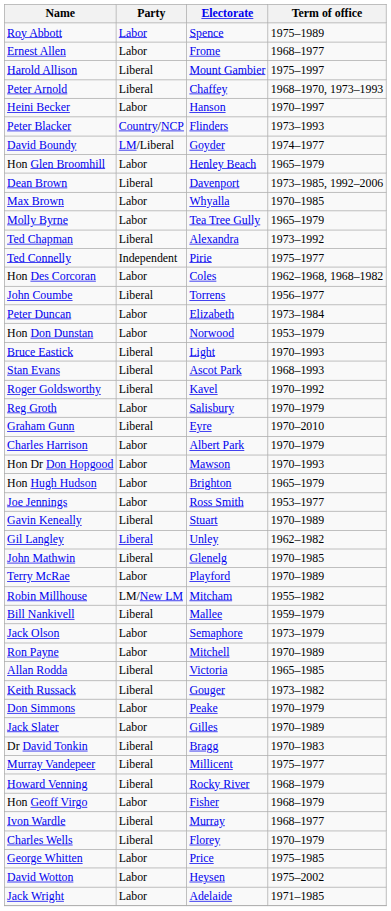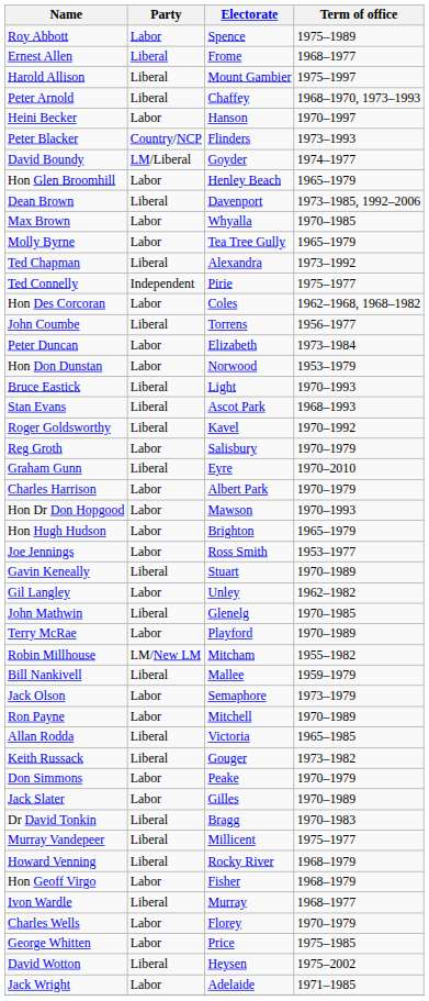 <table class="wikitable sortable">
 <tr>
 <th>Name</th>
 <th>Party</th>
 <th><a href='#'>Electorate</a></th>
 <th>Term of office</th>
 </tr>
 <tr>
 <td><a href='#'>Roy Abbott</a></td>
 <td><a href='#'>Labor</a></td>
 <td><a href='#'>Spence</a></td>
 <td>1975–1989</td>
 </tr>
 <tr>
 <td><a href='#'>Ernest Allen</a></td>
-<td>Labor</td>
+<td><a href='#'>Liberal</a></td>
 <td><a href='#'>Frome</a></td>
 <td>1968–1977</td>
 </tr>
 <tr>
 <td><a href='#'>Harold Allison</a></td>
 <td>Liberal</td>
 <td><a href='#'>Mount Gambier</a></td>
 <td>1975–1997</td>
 </tr>
 <tr>
 <td><a href='#'>Peter Arnold</a></td>
 <td>Liberal</td>
 <td><a href='#'>Chaffey</a></td>
 <td>1968–1970, 1973–1993</td>
 </tr>
 <tr>
 <td><a href='#'>Heini Becker</a></td>
 <td>Labor</td>
 <td><a href='#'>Hanson</a></td>
 <td>1970–1997</td>
 </tr>
 <tr>
 <td><a href='#'>Peter Blacker</a></td>
 <td><a href='#'>Country</a>/<a href='#'>NCP</a> </td>
 <td><a href='#'>Flinders</a></td>
 <td>1973–1993</td>
 </tr>
 <tr>
 <td><a href='#'>David Boundy</a></td>
 <td><a href='#'>LM</a>/Liberal </td>
 <td><a href='#'>Goyder</a></td>
 <td>1974–1977</td>
 </tr>
 <tr>
 <td>Hon <a href='#'>Glen Broomhill</a></td>
 <td>Labor</td>
 <td><a href='#'>Henley Beach</a></td>
 <td>1965–1979</td>
 </tr>
 <tr>
 <td><a href='#'>Dean Brown</a></td>
 <td>Liberal</td>
 <td><a href='#'>Davenport</a></td>
 <td>1973–1985, 1992–2006</td>
 </tr>
 <tr>
 <td><a href='#'>Max Brown</a></td>
 <td>Labor</td>
 <td><a href='#'>Whyalla</a></td>
 <td>1970–1985</td>
 </tr>
 <tr>
 <td><a href='#'>Molly Byrne</a></td>
 <td>Labor</td>
 <td><a href='#'>Tea Tree Gully</a></td>
 <td>1965–1979</td>
 </tr>
 <tr>
 <td><a href='#'>Ted Chapman</a></td>
 <td>Liberal</td>
 <td><a href='#'>Alexandra</a></td>
 <td>1973–1992</td>
 </tr>
 <tr>
 <td><a href='#'>Ted Connelly</a></td>
 <td>Independent</td>
 <td><a href='#'>Pirie</a></td>
 <td>1975–1977</td>
 </tr>
 <tr>
 <td>Hon <a href='#'>Des Corcoran</a></td>
 <td>Labor</td>
 <td><a href='#'>Coles</a></td>
 <td>1962–1968, 1968–1982</td>
 </tr>
 <tr>
 <td><a href='#'>John Coumbe</a></td>
 <td>Liberal</td>
 <td><a href='#'>Torrens</a></td>
 <td>1956–1977</td>
 </tr>
 <tr>
 <td><a href='#'>Peter Duncan</a></td>
 <td>Labor</td>
 <td><a href='#'>Elizabeth</a></td>
 <td>1973–1984</td>
 </tr>
 <tr>
 <td>Hon <a href='#'>Don Dunstan</a></td>
 <td>Labor</td>
 <td><a href='#'>Norwood</a></td>
 <td>1953–1979</td>
 </tr>
 <tr>
 <td><a href='#'>Bruce Eastick</a></td>
 <td>Liberal</td>
 <td><a href='#'>Light</a></td>
 <td>1970–1993</td>
 </tr>
 <tr>
 <td><a href='#'>Stan Evans</a></td>
 <td>Liberal</td>
 <td><a href='#'>Ascot Park</a></td>
 <td>1968–1993</td>
 </tr>
 <tr>
 <td><a href='#'>Roger Goldsworthy</a></td>
 <td>Liberal</td>
 <td><a href='#'>Kavel</a></td>
 <td>1970–1992</td>
 </tr>
 <tr>
 <td><a href='#'>Reg Groth</a></td>
 <td>Labor</td>
 <td><a href='#'>Salisbury</a></td>
 <td>1970–1979</td>
 </tr>
 <tr>
 <td><a href='#'>Graham Gunn</a></td>
 <td>Liberal</td>
 <td><a href='#'>Eyre</a></td>
 <td>1970–2010</td>
 </tr>
 <tr>
 <td><a href='#'>Charles Harrison</a></td>
 <td>Labor</td>
 <td><a href='#'>Albert Park</a></td>
 <td>1970–1979</td>
 </tr>
 <tr>
 <td>Hon Dr <a href='#'>Don Hopgood</a></td>
 <td>Labor</td>
 <td><a href='#'>Mawson</a></td>
 <td>1970–1993</td>
 </tr>
 <tr>
 <td>Hon <a href='#'>Hugh Hudson</a></td>
 <td>Labor</td>
 <td><a href='#'>Brighton</a></td>
 <td>1965–1979</td>
 </tr>
 <tr>
 <td><a href='#'>Joe Jennings</a></td>
 <td>Labor</td>
 <td><a href='#'>Ross Smith</a></td>
 <td>1953–1977</td>
 </tr>
 <tr>
 <td><a href='#'>Gavin Keneally</a></td>
 <td>Liberal</td>
 <td><a href='#'>Stuart</a></td>
 <td>1970–1989</td>
 </tr>
 <tr>
 <td><a href='#'>Gil Langley</a></td>
-<td><a href='#'>Liberal</a></td>
+<td>Labor</td>
 <td><a href='#'>Unley</a></td>
 <td>1962–1982</td>
 </tr>
 <tr>
 <td><a href='#'>John Mathwin</a></td>
 <td>Liberal</td>
 <td><a href='#'>Glenelg</a></td>
 <td>1970–1985</td>
 </tr>
 <tr>
 <td><a href='#'>Terry McRae</a></td>
 <td>Labor</td>
 <td><a href='#'>Playford</a></td>
 <td>1970–1989</td>
 </tr>
 <tr>
 <td><a href='#'>Robin Millhouse</a></td>
 <td>LM/<a href='#'>New LM</a> </td>
 <td><a href='#'>Mitcham</a></td>
 <td>1955–1982</td>
 </tr>
 <tr>
 <td><a href='#'>Bill Nankivell</a></td>
 <td>Liberal</td>
 <td><a href='#'>Mallee</a></td>
 <td>1959–1979</td>
 </tr>
 <tr>
 <td><a href='#'>Jack Olson</a></td>
 <td>Labor</td>
 <td><a href='#'>Semaphore</a></td>
 <td>1973–1979</td>
 </tr>
 <tr>
 <td><a href='#'>Ron Payne</a></td>
 <td>Labor</td>
 <td><a href='#'>Mitchell</a></td>
 <td>1970–1989</td>
 </tr>
 <tr>
 <td><a href='#'>Allan Rodda</a></td>
 <td>Liberal</td>
 <td><a href='#'>Victoria</a></td>
 <td>1965–1985</td>
 </tr>
 <tr>
 <td><a href='#'>Keith Russack</a></td>
 <td>Liberal</td>
 <td><a href='#'>Gouger</a></td>
 <td>1973–1982</td>
 </tr>
 <tr>
 <td><a href='#'>Don Simmons</a></td>
 <td>Labor</td>
 <td><a href='#'>Peake</a></td>
 <td>1970–1979</td>
 </tr>
 <tr>
 <td><a href='#'>Jack Slater</a></td>
 <td>Labor</td>
 <td><a href='#'>Gilles</a></td>
 <td>1970–1989</td>
 </tr>
 <tr>
 <td>Dr <a href='#'>David Tonkin</a></td>
 <td>Liberal</td>
 <td><a href='#'>Bragg</a></td>
 <td>1970–1983</td>
 </tr>
 <tr>
 <td><a href='#'>Murray Vandepeer</a></td>
 <td>Liberal</td>
 <td><a href='#'>Millicent</a></td>
 <td>1975–1977</td>
 </tr>
 <tr>
 <td><a href='#'>Howard Venning</a></td>
 <td>Liberal</td>
 <td><a href='#'>Rocky River</a></td>
 <td>1968–1979</td>
 </tr>
 <tr>
 <td>Hon <a href='#'>Geoff Virgo</a></td>
 <td>Labor</td>
 <td><a href='#'>Fisher</a></td>
 <td>1968–1979</td>
 </tr>
 <tr>
 <td><a href='#'>Ivon Wardle</a></td>
 <td>Liberal</td>
 <td><a href='#'>Murray</a></td>
 <td>1968–1977</td>
 </tr>
 <tr>
 <td><a href='#'>Charles Wells</a></td>
-<td>Liberal</td>
+<td>Labor</td>
 <td><a href='#'>Florey</a></td>
 <td>1970–1979</td>
 </tr>
 <tr>
 <td><a href='#'>George Whitten</a></td>
 <td>Labor</td>
 <td><a href='#'>Price</a></td>
 <td>1975–1985</td>
 </tr>
 <tr>
 <td><a href='#'>David Wotton</a></td>
-<td>Labor</td>
+<td>Liberal</td>
 <td><a href='#'>Heysen</a></td>
 <td>1975–2002</td>
 </tr>
 <tr>
 <td><a href='#'>Jack Wright</a></td>
 <td>Labor</td>
 <td><a href='#'>Adelaide</a></td>
 <td>1971–1985</td>
 </tr>
 <tr>
 </tr>
 </table>
